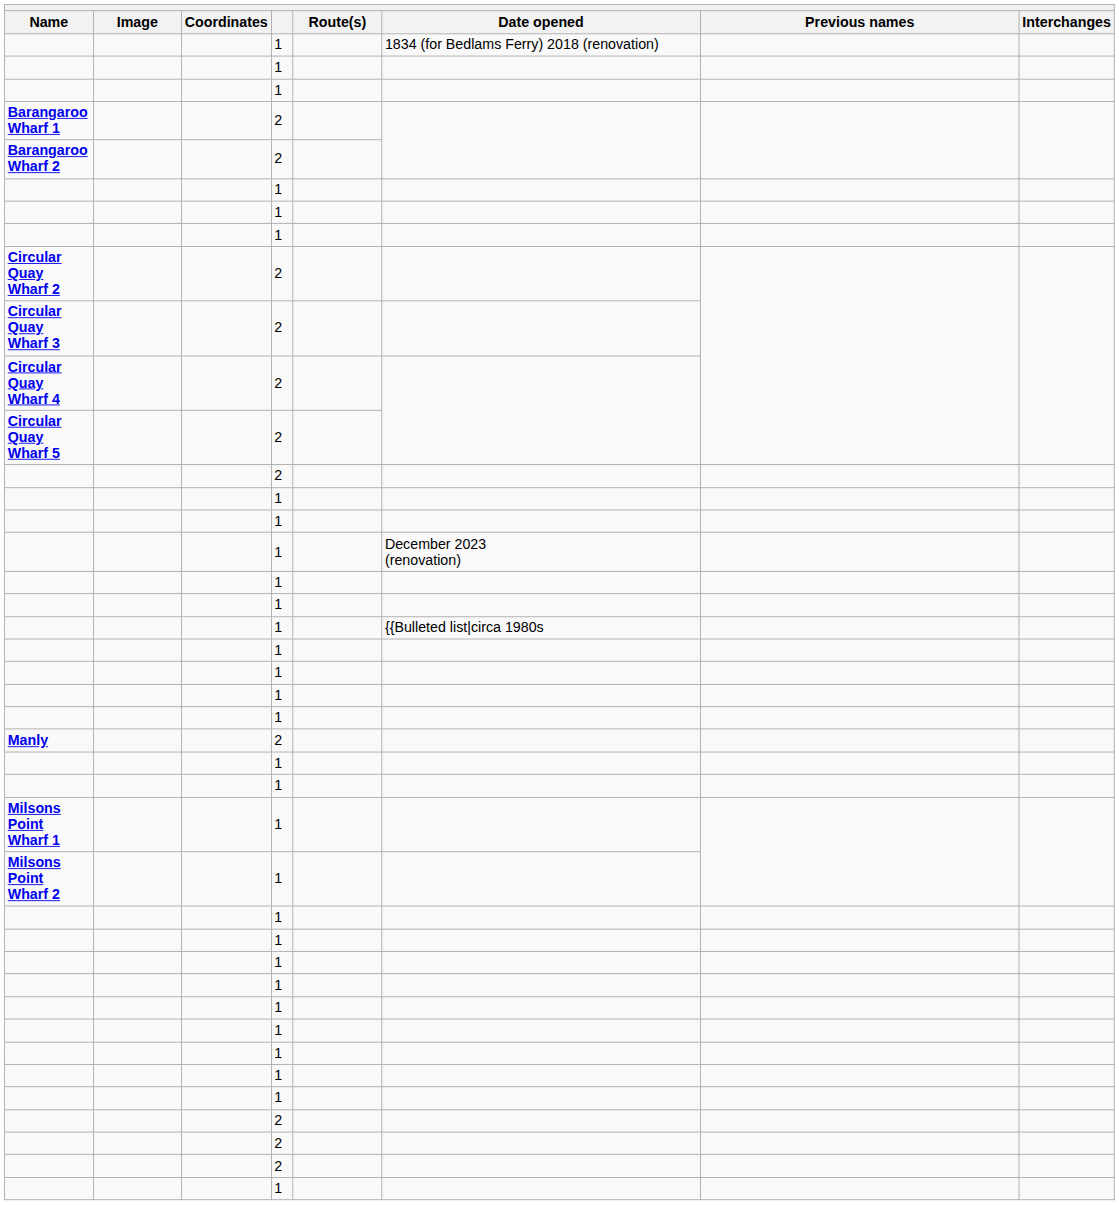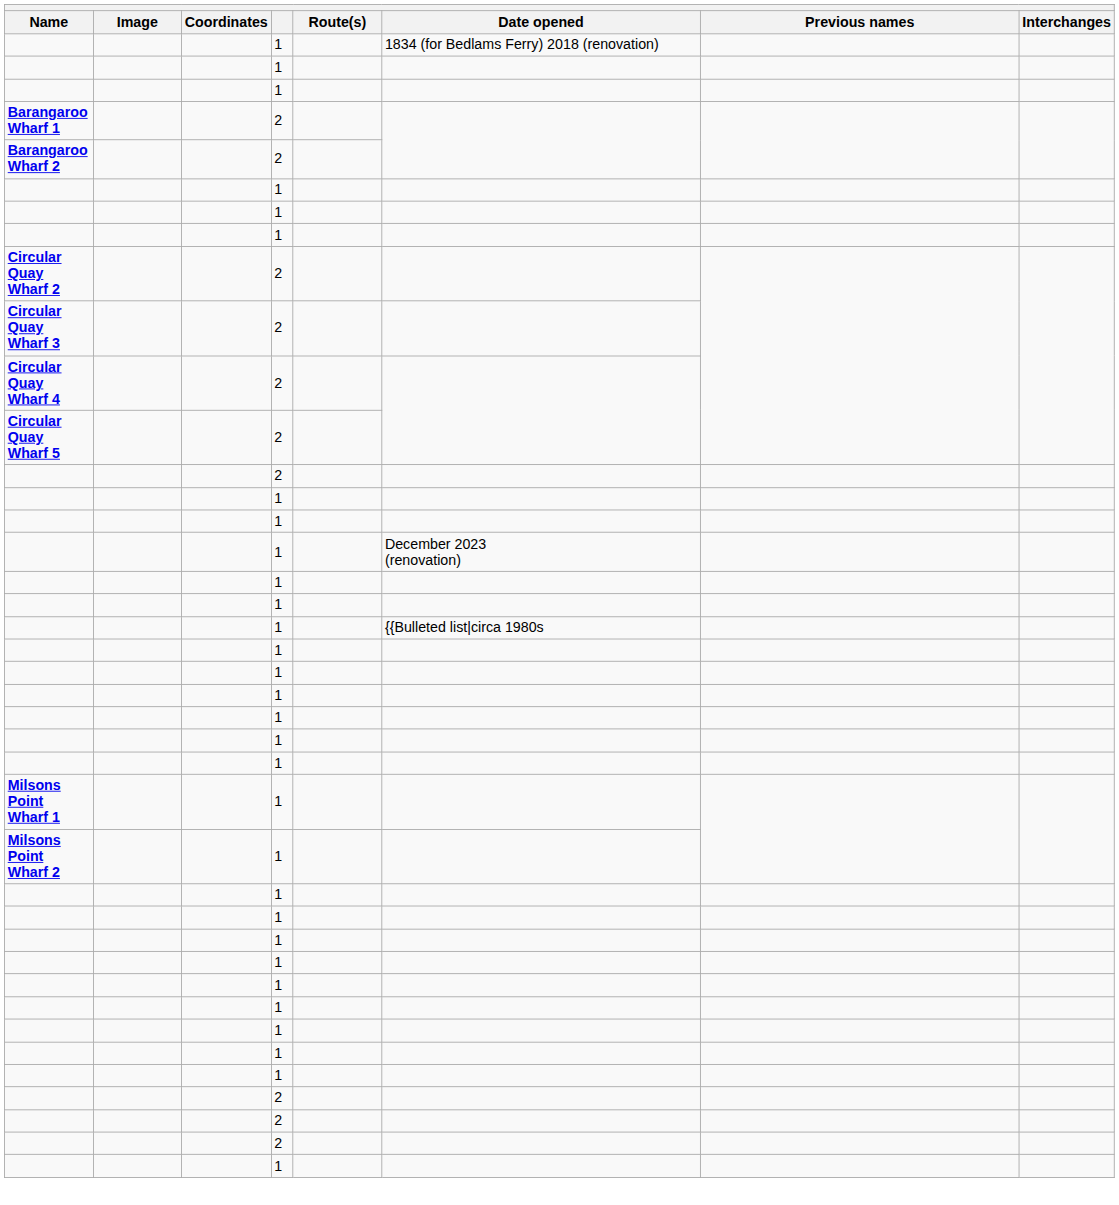 <table class="wikitable sortable">
 <tr>
 <th colspan="8" style="text-align:center;"></th>
 </tr>
 <tr>
 <th width="8%">Name</th>
 <th width="8%" class="unsortable">Image</th>
 <th width="8%" class="unsortable">Coordinates</th>
 <th width="2%"></th>
 <th width="8%">Route(s)</th>
 <th width="29%">Date opened</th>
 <th width="29%" class="unsortable">Previous names</th>
 <th width="8%">Interchanges</th>
 </tr>
 <tr>
 <td><strong></strong></td>
 <td class="noresize"></td>
 <td></td>
 <td>1</td>
 <td></td>
 <td>1834 (for Bedlams Ferry) 2018 (renovation)</td>
 <td></td>
 <td></td>
 </tr>
 <tr>
 <td><strong></strong></td>
 <td></td>
 <td></td>
 <td>1</td>
 <td></td>
 <td data-sort-value="1895"></td>
 <td></td>
 <td></td>
 </tr>
 <tr>
 <td><strong></strong></td>
 <td></td>
 <td></td>
 <td>1</td>
 <td></td>
 <td data-sort-value="1844"></td>
 <td></td>
 <td></td>
 </tr>
 <tr>
 <td><strong><a href='#'>Barangaroo<br>Wharf 1</a></strong></td>
 <td></td>
 <td></td>
 <td>2</td>
 <td></td>
 <td rowspan="2" data-sort-value="2017"></td>
 <td rowspan="2"></td>
 <td rowspan="2"></td>
 </tr>
 <tr>
 <td><strong><a href='#'>Barangaroo<br>Wharf 2</a></strong></td>
 <td></td>
 <td></td>
 <td>2</td>
 <td></td>
 </tr>
 <tr>
 <td><strong></strong></td>
 <td></td>
 <td></td>
 <td>1</td>
 <td></td>
 <td></td>
 <td></td>
 <td></td>
 </tr>
 <tr>
 <td><strong></strong></td>
 <td></td>
 <td></td>
 <td>1</td>
 <td></td>
 <td data-sort-value="2000"></td>
 <td></td>
 <td></td>
 </tr>
 <tr>
 <td><strong></strong></td>
 <td></td>
 <td></td>
 <td>1</td>
 <td></td>
 <td data-sort-value="2000"></td>
 <td></td>
 <td></td>
 </tr>
 <tr>
 <td><strong><a href='#'>Circular Quay<br>Wharf 2</a></strong></td>
 <td></td>
 <td></td>
 <td>2</td>
 <td></td>
 <td data-sort-value="1901"></td>
 <td rowspan="4"></td>
 <td rowspan="4"></td>
 </tr>
 <tr>
 <td><strong><a href='#'>Circular Quay<br>Wharf 3</a></strong></td>
 <td></td>
 <td></td>
 <td>2</td>
 <td></td>
 <td data-sort-value="1901"></td>
 </tr>
 <tr>
 <td><strong><a href='#'>Circular Quay<br>Wharf 4</a></strong></td>
 <td></td>
 <td></td>
 <td>2</td>
 <td></td>
 <td rowspan="2" data-sort-value="1901"></td>
 </tr>
 <tr>
 <td><strong><a href='#'>Circular Quay<br>Wharf 5</a></strong></td>
 <td></td>
 <td></td>
 <td>2</td>
 <td></td>
 </tr>
 <tr>
 <td><strong></strong></td>
 <td></td>
 <td></td>
 <td>2</td>
 <td></td>
 <td data-sort-value="1908"></td>
 <td></td>
 <td></td>
 </tr>
 <tr>
 <td><strong></strong></td>
 <td></td>
 <td></td>
 <td>1</td>
 <td></td>
 <td data-sort-value="1901"></td>
 <td></td>
 <td></td>
 </tr>
 <tr>
 <td><strong></strong></td>
 <td></td>
 <td></td>
 <td>1</td>
 <td></td>
 <td></td>
 <td></td>
 <td></td>
 </tr>
 <tr>
 <td><strong></strong></td>
 <td></td>
 <td></td>
 <td>1</td>
 <td></td>
 <td>December 2023<br>(renovation)</td>
 <td></td>
 <td></td>
 </tr>
 <tr>
 <td><strong></strong></td>
 <td></td>
 <td></td>
 <td>1</td>
 <td></td>
 <td data-sort-value="1880"></td>
 <td></td>
 <td></td>
 </tr>
 <tr>
 <td><strong></strong></td>
 <td></td>
 <td></td>
 <td>1</td>
 <td></td>
 <td></td>
 <td></td>
 <td></td>
 </tr>
 <tr>
 <td><strong></strong></td>
 <td></td>
 <td></td>
 <td>1</td>
 <td></td>
 <td data-sort-value="1980">{{Bulleted list|circa 1980s</td>
 <td></td>
 <td></td>
 </tr>
 <tr>
 <td><strong></strong></td>
 <td></td>
 <td></td>
 <td>1</td>
 <td></td>
 <td data-sort-value="1928"></td>
 <td></td>
 <td></td>
 </tr>
 <tr>
 <td><strong></strong></td>
 <td></td>
 <td></td>
 <td>1</td>
 <td></td>
 <td></td>
 <td></td>
 <td></td>
 </tr>
 <tr>
 <td><strong></strong></td>
 <td></td>
 <td></td>
 <td>1</td>
 <td></td>
 <td></td>
 <td></td>
 <td></td>
 </tr>
 <tr>
 <td><strong></strong></td>
 <td></td>
 <td></td>
 <td>1</td>
 <td></td>
 <td></td>
 <td></td>
 <td></td>
 </tr>
 <tr>
-<td><strong><a href='#'>Manly</a></strong></td>
-<td></td>
-<td></td>
-<td>2</td>
-<td></td>
-<td data-sort-value="1855"></td>
-<td></td>
-<td></td>
-</tr>
-<tr>
 <td><strong></strong></td>
 <td></td>
 <td></td>
 <td>1</td>
 <td></td>
 <td data-sort-value="1860"></td>
 <td></td>
 <td></td>
 </tr>
 <tr>
 <td><strong></strong></td>
 <td></td>
 <td></td>
 <td>1</td>
 <td></td>
 <td></td>
 <td></td>
 <td></td>
 </tr>
 <tr>
 <td><strong><a href='#'>Milsons Point<br>Wharf 1</a></strong></td>
 <td></td>
 <td></td>
 <td>1</td>
 <td></td>
 <td data-sort-value="1895"></td>
 <td rowspan="2"></td>
 <td rowspan="2"></td>
 </tr>
 <tr>
 <td><strong><a href='#'>Milsons Point<br>Wharf 2</a></strong></td>
 <td></td>
 <td></td>
 <td>1</td>
 <td></td>
 <td data-sort-value="2017"></td>
 </tr>
 <tr>
 <td><strong></strong></td>
 <td></td>
 <td></td>
 <td>1</td>
 <td></td>
 <td data-sort-value="1871"></td>
 <td></td>
 <td></td>
 </tr>
 <tr>
 <td><strong></strong></td>
 <td></td>
 <td></td>
 <td>1</td>
 <td></td>
 <td data-sort-value="1871"></td>
 <td></td>
 <td></td>
 </tr>
 <tr>
 <td><strong></strong></td>
 <td></td>
 <td></td>
 <td>1</td>
 <td></td>
 <td></td>
 <td></td>
 <td></td>
 </tr>
 <tr>
 <td><strong></strong></td>
 <td></td>
 <td></td>
 <td>1</td>
 <td></td>
 <td></td>
 <td></td>
 <td></td>
 </tr>
 <tr>
 <td><strong></strong></td>
 <td></td>
 <td></td>
 <td>1</td>
 <td></td>
 <td ata-sort-value="1993"></td>
 <td></td>
 <td></td>
 </tr>
 <tr>
 <td><strong></strong></td>
 <td></td>
 <td></td>
 <td>1</td>
 <td></td>
 <td data-sort-value="1980"></td>
 <td></td>
 <td></td>
 </tr>
 <tr>
 <td><strong></strong></td>
 <td></td>
 <td></td>
 <td>1</td>
 <td></td>
 <td data-sort-value="1940"></td>
 <td></td>
 <td></td>
 </tr>
 <tr>
 <td><strong></strong></td>
 <td></td>
 <td></td>
 <td>1</td>
 <td></td>
 <td ata-sort-value="1993"></td>
 <td></td>
 <td></td>
 </tr>
 <tr>
 <td><strong></strong></td>
 <td></td>
 <td></td>
 <td>1</td>
 <td></td>
 <td data-sort-value="1882"></td>
 <td></td>
 <td></td>
 </tr>
 <tr>
 <td><strong></strong></td>
 <td></td>
 <td></td>
 <td>2</td>
 <td></td>
 <td data-sort-value="1997"></td>
 <td></td>
 <td></td>
 </tr>
 <tr>
 <td><strong></strong></td>
 <td></td>
 <td></td>
 <td>2</td>
 <td></td>
 <td data-sort-value="1870"></td>
 <td></td>
 <td></td>
 </tr>
 <tr>
 <td><strong></strong></td>
 <td></td>
 <td></td>
 <td>2</td>
 <td></td>
 <td></td>
 <td></td>
 <td></td>
 </tr>
 <tr>
 <td><strong></strong></td>
 <td></td>
 <td></td>
 <td>1</td>
 <td></td>
 <td data-sort-value="1856"></td>
 <td></td>
 <td></td>
 </tr>
 </table>
